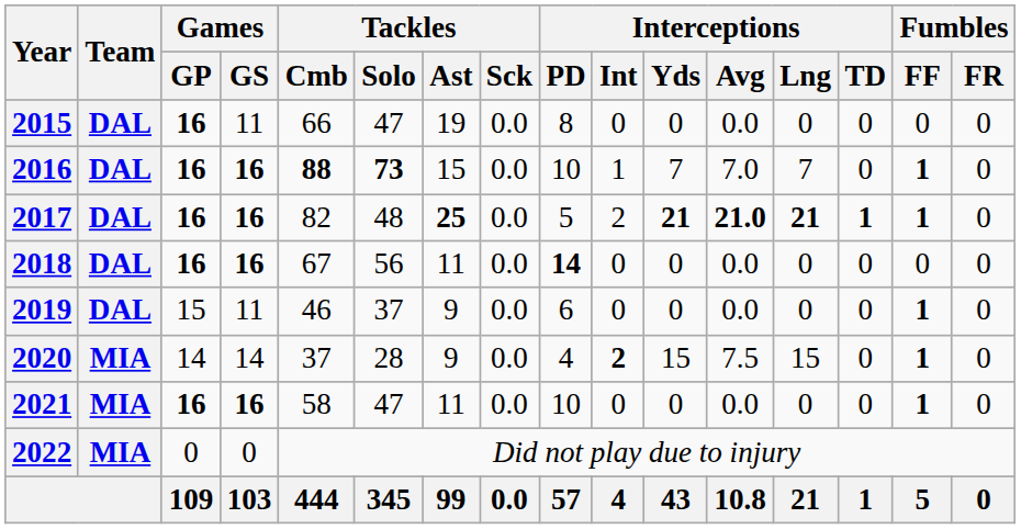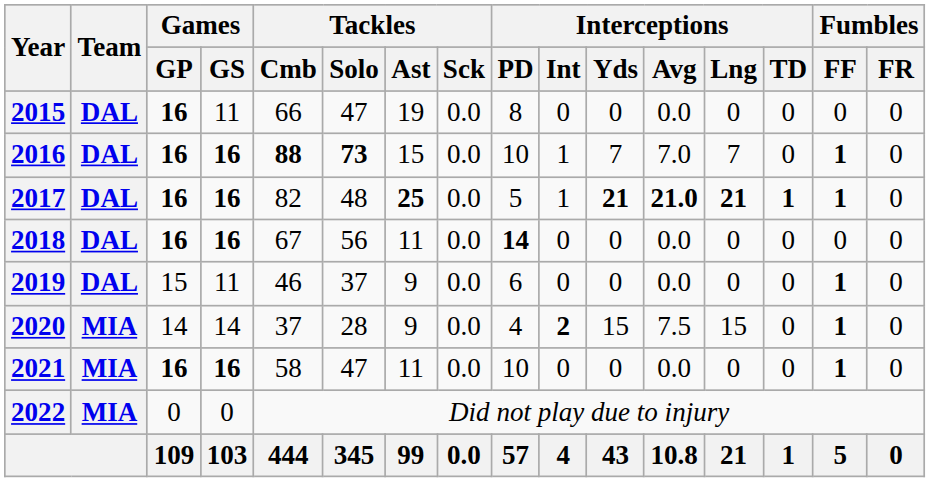 <table class= "wikitable" style="text-align:center;">
 <tr>
 <th rowspan="2">Year</th>
 <th rowspan="2">Team</th>
 <th colspan="2">Games</th>
 <th colspan="4">Tackles</th>
 <th colspan="6">Interceptions</th>
 <th colspan="2">Fumbles</th>
 </tr>
 <tr>
 <th>GP</th>
 <th>GS</th>
 <th>Cmb</th>
 <th>Solo</th>
 <th>Ast</th>
 <th>Sck</th>
 <th>PD</th>
 <th>Int</th>
 <th>Yds</th>
 <th>Avg</th>
 <th>Lng</th>
 <th>TD</th>
 <th>FF</th>
 <th>FR</th>
 </tr>
 <tr>
 <th><a href='#'>2015</a></th>
 <th><a href='#'>DAL</a></th>
 <td><strong>16</strong></td>
 <td>11</td>
 <td>66</td>
 <td>47</td>
 <td>19</td>
 <td>0.0</td>
 <td>8</td>
 <td>0</td>
 <td>0</td>
 <td>0.0</td>
 <td>0</td>
 <td>0</td>
 <td>0</td>
 <td>0</td>
 </tr>
 <tr>
 <th><a href='#'>2016</a></th>
 <th><a href='#'>DAL</a></th>
 <td><strong>16</strong></td>
 <td><strong>16</strong></td>
 <td><strong>88</strong></td>
 <td><strong>73</strong></td>
 <td>15</td>
 <td>0.0</td>
 <td>10</td>
 <td>1</td>
 <td>7</td>
 <td>7.0</td>
 <td>7</td>
 <td>0</td>
 <td><strong>1</strong></td>
 <td>0</td>
 </tr>
 <tr>
 <th><a href='#'>2017</a></th>
 <th><a href='#'>DAL</a></th>
 <td><strong>16</strong></td>
 <td><strong>16</strong></td>
 <td>82</td>
 <td>48</td>
 <td><strong>25</strong></td>
 <td>0.0</td>
 <td>5</td>
-<td>2</td>
+<td>1</td>
 <td><strong>21</strong></td>
 <td><strong>21.0</strong></td>
 <td><strong>21</strong></td>
 <td><strong>1</strong></td>
 <td><strong>1</strong></td>
 <td>0</td>
 </tr>
 <tr>
 <th><a href='#'>2018</a></th>
 <th><a href='#'>DAL</a></th>
 <td><strong>16</strong></td>
 <td><strong>16</strong></td>
 <td>67</td>
 <td>56</td>
 <td>11</td>
 <td>0.0</td>
 <td><strong>14</strong></td>
 <td>0</td>
 <td>0</td>
 <td>0.0</td>
 <td>0</td>
 <td>0</td>
 <td>0</td>
 <td>0</td>
 </tr>
 <tr>
 <th><a href='#'>2019</a></th>
 <th><a href='#'>DAL</a></th>
 <td>15</td>
 <td>11</td>
 <td>46</td>
 <td>37</td>
 <td>9</td>
 <td>0.0</td>
 <td>6</td>
 <td>0</td>
 <td>0</td>
 <td>0.0</td>
 <td>0</td>
 <td>0</td>
 <td><strong>1</strong></td>
 <td>0</td>
 </tr>
 <tr>
 <th><a href='#'>2020</a></th>
 <th><a href='#'>MIA</a></th>
 <td>14</td>
 <td>14</td>
 <td>37</td>
 <td>28</td>
 <td>9</td>
 <td>0.0</td>
 <td>4</td>
 <td><strong>2</strong></td>
 <td>15</td>
 <td>7.5</td>
 <td>15</td>
 <td>0</td>
 <td><strong>1</strong></td>
 <td>0</td>
 </tr>
 <tr>
 <th><a href='#'>2021</a></th>
 <th><a href='#'>MIA</a></th>
 <td><strong>16</strong></td>
 <td><strong>16</strong></td>
 <td>58</td>
 <td>47</td>
 <td>11</td>
 <td>0.0</td>
 <td>10</td>
 <td>0</td>
 <td>0</td>
 <td>0.0</td>
 <td>0</td>
 <td>0</td>
 <td><strong>1</strong></td>
 <td>0</td>
 </tr>
 <tr>
 <th><a href='#'>2022</a></th>
 <th><a href='#'>MIA</a></th>
 <td>0</td>
 <td>0</td>
 <td colspan="12"><em>Did not play due to injury</em></td>
 </tr>
 <tr>
 <th colspan="2"></th>
 <th>109</th>
 <th>103</th>
 <th>444</th>
 <th>345</th>
 <th>99</th>
 <th>0.0</th>
 <th>57</th>
 <th>4</th>
 <th>43</th>
 <th>10.8</th>
 <th>21</th>
 <th>1</th>
 <th>5</th>
 <th>0</th>
 </tr>
 </table>
